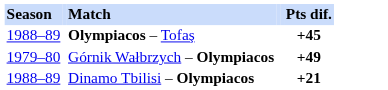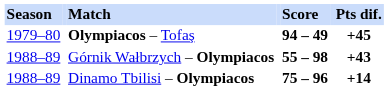 <table class="toccolours" border="0" cellpadding="2" cellspacing="0" style="margin:0.5em; text-align: left;">
 <tr bgcolor=#CADCFB>
 <th>Season</th>
 <th></th>
 <th>Match</th>
 <th></th>
+<th>Score</th>
 <th></th>
 <th>Pts dif.</th>
 </tr>
 <tr>
-<td style="text-align: center;"><a href='#'>1988–89</a></td>
+<td style="text-align: center;"><a href='#'>1979–80</a></td>
 <td></td>
 <td style="text-align: left;"><strong>Olympiacos</strong> – <a href='#'>Tofaş</a></td>
 <td></td>
+<td style="text-align: center;"><strong>94 – 49</strong></td>
 <td></td>
 <td style="text-align: center;"><strong>+45</strong></td>
 </tr>
 <tr>
-<td style="text-align: center;"><a href='#'>1979–80</a></td>
+<td style="text-align: center;"><a href='#'>1988–89</a></td>
 <td></td>
 <td style="text-align: left;"><a href='#'>Górnik Wałbrzych</a> – <strong>Olympiacos</strong></td>
 <td></td>
+<td style="text-align: center;"><strong>55 – 98</strong></td>
 <td></td>
-<td style="text-align: center;"><strong>+49</strong></td>
+<td style="text-align: center;"><strong>+43</strong></td>
 </tr>
 <tr>
 <td style="text-align: center;"><a href='#'>1988–89</a></td>
 <td></td>
 <td style="text-align: left;"><a href='#'>Dinamo Tbilisi</a> – <strong>Olympiacos</strong></td>
 <td></td>
+<td style="text-align: center;"><strong>75 – 96</strong></td>
 <td></td>
-<td style="text-align: center;"><strong>+21</strong></td>
+<td style="text-align: center;"><strong>+14</strong></td>
 </tr>
 </table>
